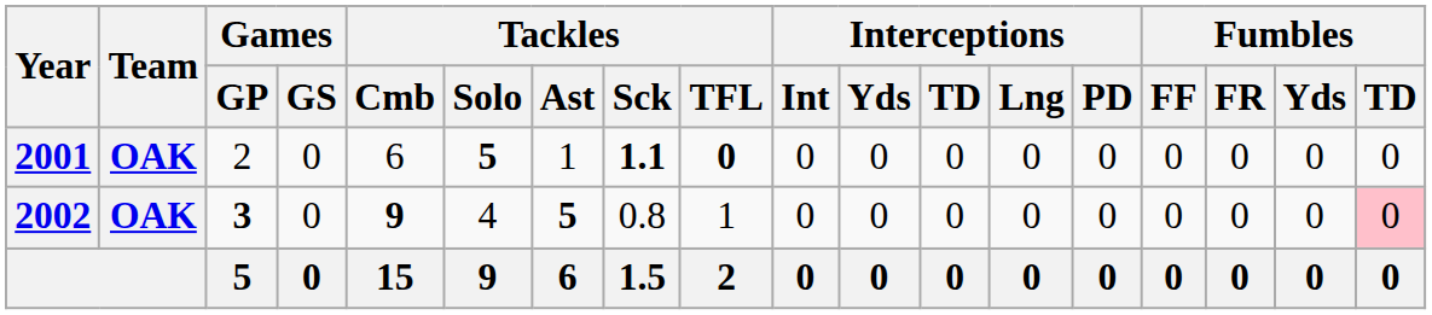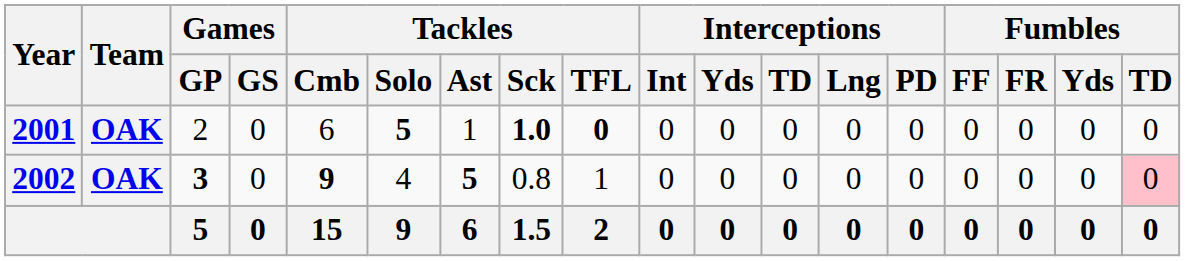 <table class="wikitable" style="text-align:center">
 <tr>
 <th rowspan="2">Year</th>
 <th rowspan="2">Team</th>
 <th colspan="2">Games</th>
 <th colspan="5">Tackles</th>
 <th colspan="5">Interceptions</th>
 <th colspan="4">Fumbles</th>
 </tr>
 <tr>
 <th>GP</th>
 <th>GS</th>
 <th>Cmb</th>
 <th>Solo</th>
 <th>Ast</th>
 <th>Sck</th>
 <th>TFL</th>
 <th>Int</th>
 <th>Yds</th>
 <th>TD</th>
 <th>Lng</th>
 <th>PD</th>
 <th>FF</th>
 <th>FR</th>
 <th>Yds</th>
 <th>TD</th>
 </tr>
 <tr>
 <th><a href='#'>2001</a></th>
 <th><a href='#'>OAK</a></th>
 <td>2</td>
 <td>0</td>
 <td>6</td>
 <td><strong>5</strong></td>
 <td>1</td>
-<td><strong>1.1</strong></td>
+<td><strong>1.0</strong></td>
 <td><strong>0</strong></td>
 <td>0</td>
 <td>0</td>
 <td>0</td>
 <td>0</td>
 <td>0</td>
 <td>0</td>
 <td>0</td>
 <td>0</td>
 <td>0</td>
 </tr>
 <tr>
 <th><a href='#'>2002</a></th>
 <th><a href='#'>OAK</a></th>
 <td><strong>3</strong></td>
 <td>0</td>
 <td><strong>9</strong></td>
 <td>4</td>
 <td><strong>5</strong></td>
 <td>0.8</td>
 <td>1</td>
 <td>0</td>
 <td>0</td>
 <td>0</td>
 <td>0</td>
 <td>0</td>
 <td>0</td>
 <td>0</td>
 <td>0</td>
 <td style="background: pink;">0</td>
 </tr>
 <tr>
 <th colspan="2"></th>
 <th>5</th>
 <th>0</th>
 <th>15</th>
 <th>9</th>
 <th>6</th>
 <th>1.5</th>
 <th>2</th>
 <th>0</th>
 <th>0</th>
 <th>0</th>
 <th>0</th>
 <th>0</th>
 <th>0</th>
 <th>0</th>
 <th>0</th>
 <th>0</th>
 </tr>
 </table>
